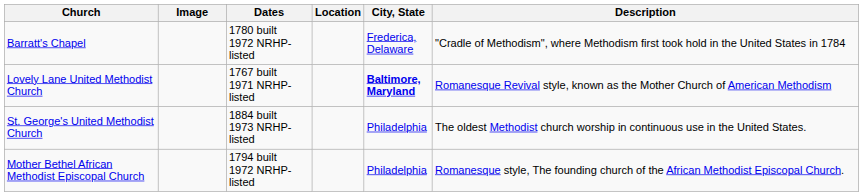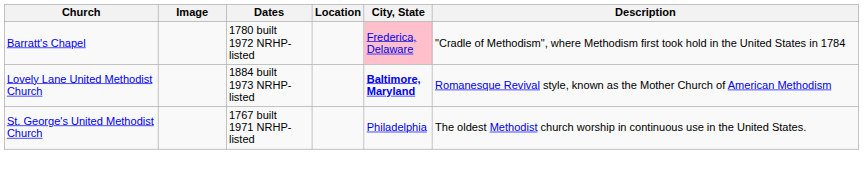 <table class="wikitable sortable" style="width:98%">
 <tr>
 <th style="width:18%;"><strong>Church</strong></th>
 <th style="width:8%;" class="unsortable"><strong>Image</strong></th>
 <th style="width:10%;"><strong>Dates</strong></th>
 <th><strong>Location</strong></th>
 <th style="width:8%;"><strong>City, State</strong></th>
 <th class="unsortable"><strong>Description</strong></th>
 </tr>
 <tr>
 <td><a href='#'>Barratt's Chapel</a></td>
 <td></td>
 <td>1780 built<br>1972 NRHP-listed</td>
 <td><br><small></small></td>
-<td><a href='#'>Frederica, Delaware</a></td>
+<td style="background: pink;"><a href='#'>Frederica, Delaware</a></td>
 <td>"Cradle of Methodism", where Methodism first took hold in the United States in 1784</td>
 </tr>
 <tr>
 <td><a href='#'>Lovely Lane United Methodist Church</a></td>
 <td></td>
-<td>1767 built<br>1971 NRHP-listed</td>
+<td>1884 built<br>1973 NRHP-listed</td>
 <td><br><small></small></td>
 <td><strong><a href='#'>Baltimore, Maryland</a></strong></td>
 <td><a href='#'>Romanesque Revival</a> style, known as the Mother Church of <a href='#'>American Methodism</a></td>
 </tr>
 <tr>
 <td><a href='#'>St. George's United Methodist Church</a></td>
 <td></td>
-<td>1884 built<br>1973 NRHP-listed</td>
+<td>1767 built<br>1971 NRHP-listed</td>
 <td><br><small></small></td>
 <td><a href='#'>Philadelphia</a></td>
 <td>The oldest <a href='#'>Methodist</a> church worship in continuous use in the United States.</td>
 </tr>
-<tr>
-<td><a href='#'>Mother Bethel African Methodist Episcopal Church</a></td>
-<td></td>
-<td>1794 built<br>1972 NRHP-listed</td>
-<td><br><small></small></td>
-<td><a href='#'>Philadelphia</a></td>
-<td><a href='#'>Romanesque</a> style, The founding church of the <a href='#'>African Methodist Episcopal Church</a>.</td>
-</tr>
 </table>
